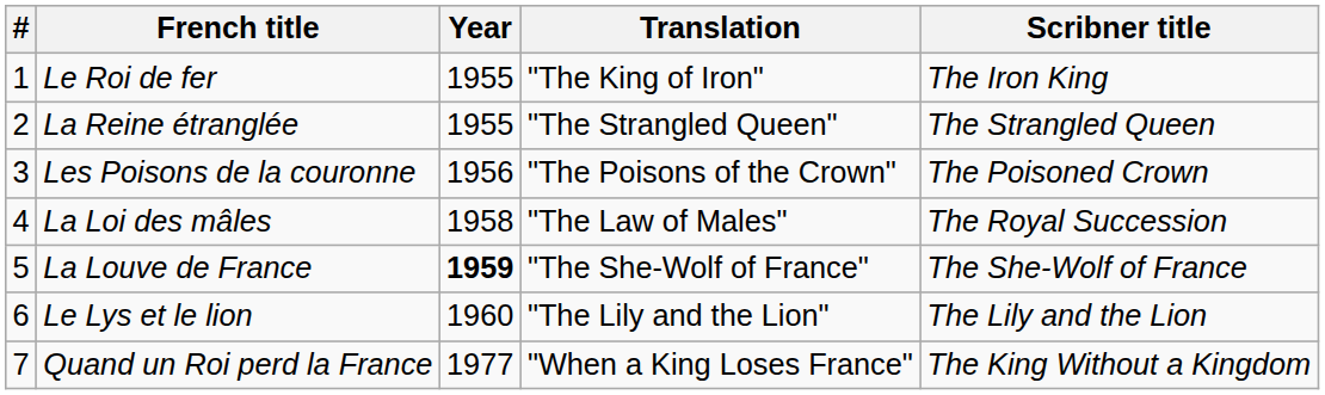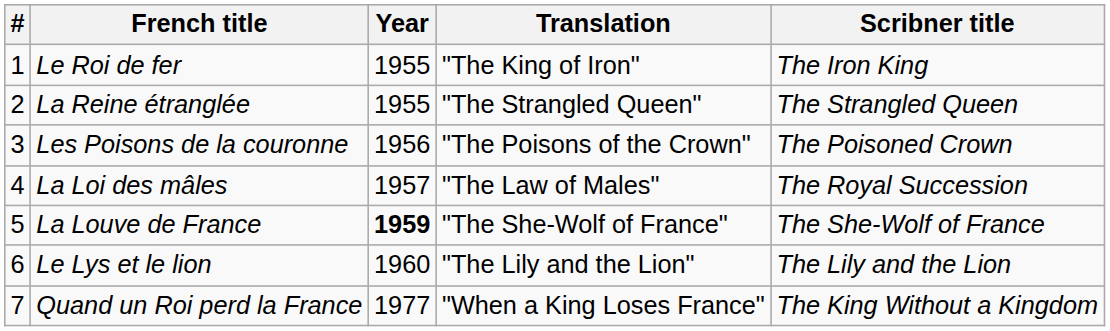 <table class="wikitable">
 <tr>
 <th>#</th>
 <th>French title</th>
 <th>Year</th>
 <th>Translation</th>
 <th>Scribner title</th>
 </tr>
 <tr>
 <td>1</td>
 <td><em>Le Roi de fer</em></td>
 <td>1955</td>
 <td>"The King of Iron"</td>
 <td><em>The Iron King</em></td>
 </tr>
 <tr>
 <td>2</td>
 <td><em>La Reine étranglée</em></td>
 <td>1955</td>
 <td>"The Strangled Queen"</td>
 <td><em>The Strangled Queen</em></td>
 </tr>
 <tr>
 <td>3</td>
 <td><em>Les Poisons de la couronne</em></td>
 <td>1956</td>
 <td>"The Poisons of the Crown"</td>
 <td><em>The Poisoned Crown</em></td>
 </tr>
 <tr>
 <td>4</td>
 <td><em>La Loi des mâles</em></td>
-<td>1958</td>
+<td>1957</td>
 <td>"The Law of Males"</td>
 <td><em>The Royal Succession</em></td>
 </tr>
 <tr>
 <td>5</td>
 <td><em>La Louve de France</em></td>
 <td><strong>1959</strong></td>
 <td>"The She-Wolf of France"</td>
 <td><em>The She-Wolf of France</em></td>
 </tr>
 <tr>
 <td>6</td>
 <td><em>Le Lys et le lion</em></td>
 <td>1960</td>
 <td>"The Lily and the Lion"</td>
 <td><em>The Lily and the Lion</em></td>
 </tr>
 <tr>
 <td>7</td>
 <td><em>Quand un Roi perd la France</em></td>
 <td>1977</td>
 <td>"When a King Loses France"</td>
 <td><em>The King Without a Kingdom</em></td>
 </tr>
 </table>
